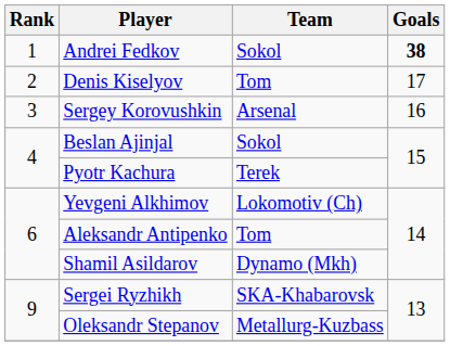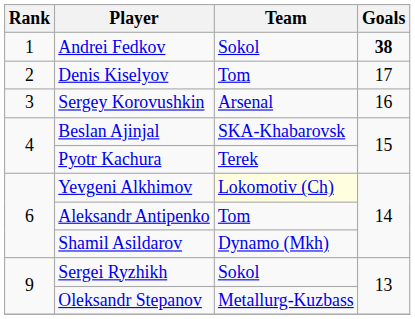 <table class="wikitable">
 <tr>
 <th>Rank</th>
 <th>Player</th>
 <th>Team</th>
 <th>Goals</th>
 </tr>
 <tr>
 <td align=center>1</td>
 <td> <a href='#'>Andrei Fedkov</a></td>
 <td><a href='#'>Sokol</a></td>
 <td align=center><strong>38</strong></td>
 </tr>
 <tr>
 <td align=center>2</td>
 <td> <a href='#'>Denis Kiselyov</a></td>
 <td><a href='#'>Tom</a></td>
 <td align=center>17</td>
 </tr>
 <tr>
 <td align=center>3</td>
 <td> <a href='#'>Sergey Korovushkin</a></td>
 <td><a href='#'>Arsenal</a></td>
 <td align=center>16</td>
 </tr>
 <tr>
 <td rowspan="2" align=center>4</td>
 <td> <a href='#'>Beslan Ajinjal</a></td>
-<td><a href='#'>Sokol</a></td>
+<td><a href='#'>SKA-Khabarovsk</a></td>
 <td rowspan="2" align=center>15</td>
 </tr>
 <tr>
 <td> <a href='#'>Pyotr Kachura</a></td>
 <td><a href='#'>Terek</a></td>
 </tr>
 <tr>
 <td rowspan="3" align=center>6</td>
 <td> <a href='#'>Yevgeni Alkhimov</a></td>
-<td><a href='#'>Lokomotiv (Ch)</a></td>
+<td style="background: lightyellow;"><a href='#'>Lokomotiv (Ch)</a></td>
 <td rowspan="3" align=center>14</td>
 </tr>
 <tr>
 <td> <a href='#'>Aleksandr Antipenko</a></td>
 <td><a href='#'>Tom</a></td>
 </tr>
 <tr>
 <td> <a href='#'>Shamil Asildarov</a></td>
 <td><a href='#'>Dynamo (Mkh)</a></td>
 </tr>
 <tr>
 <td rowspan="2" align=center>9</td>
 <td> <a href='#'>Sergei Ryzhikh</a></td>
-<td><a href='#'>SKA-Khabarovsk</a></td>
+<td><a href='#'>Sokol</a></td>
 <td rowspan="2" align=center>13</td>
 </tr>
 <tr>
 <td> <a href='#'>Oleksandr Stepanov</a></td>
 <td><a href='#'>Metallurg-Kuzbass</a></td>
 </tr>
 <tr>
 </tr>
 </table>
